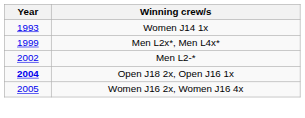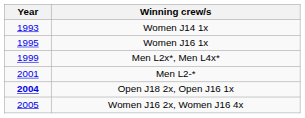 <table class="wikitable" style="text-align:center">
 <tr>
 <th width=70>Year</th>
 <th width=400>Winning crew/s</th>
 </tr>
 <tr>
 <td><a href='#'>1993</a></td>
 <td>Women J14 1x</td>
 </tr>
 <tr>
+<td><a href='#'>1995</a></td>
+<td>Women J16 1x</td>
+</tr>
+<tr>
 <td><a href='#'>1999</a></td>
 <td>Men L2x*, Men L4x*</td>
 </tr>
 <tr>
-<td><a href='#'>2002</a></td>
+<td><a href='#'>2001</a></td>
 <td>Men L2-*</td>
 </tr>
 <tr>
 <td><strong><a href='#'>2004</a></strong></td>
 <td>Open J18 2x, Open J16 1x</td>
 </tr>
 <tr>
 <td><a href='#'>2005</a></td>
 <td>Women J16 2x, Women J16 4x</td>
 </tr>
 </table>
